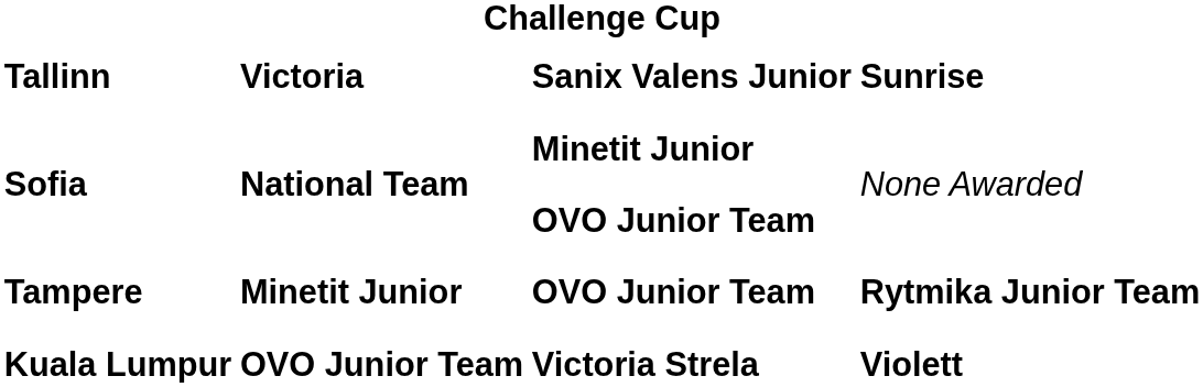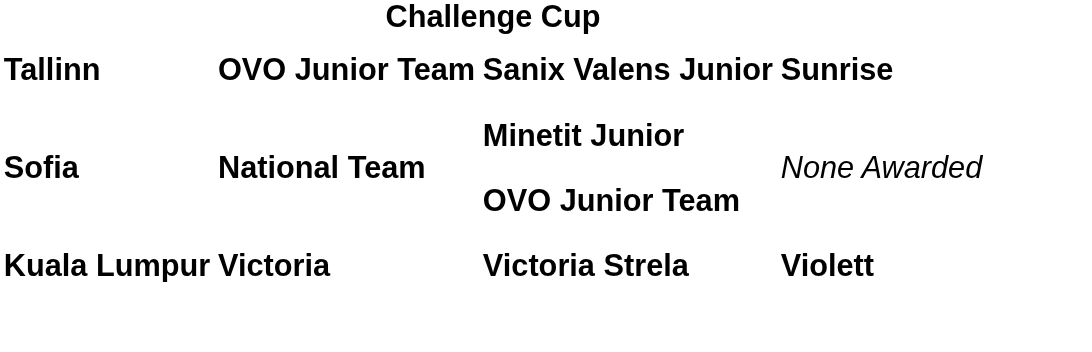 <table>
 <tr>
 <td colspan="4" style="text-align:center;"><strong>Challenge Cup</strong></td>
 </tr>
 <tr>
 <th scope=row style="text-align:left">Tallinn</th>
-<td><strong>Victoria</strong></td>
+<td style="height:30px;"> <strong>OVO Junior Team</strong></td>
 <td style="height:30px;"> <strong>Sanix Valens Junior</strong></td>
 <td style="height:30px;"> <strong>Sunrise</strong></td>
 </tr>
 <tr>
 <th rowspan=2 scope=row style="text-align:left">Sofia</th>
 <td rowspan=2 style="height:30px;"> <strong>National Team</strong></td>
 <td style="height:30px;"> <strong>Minetit Junior</strong></td>
 <td rowspan=2 style="height:30px;"><em>None Awarded</em></td>
 </tr>
 <tr>
 <td style="height:30px;"> <strong>OVO Junior Team</strong></td>
 </tr>
 <tr>
-<th scope=row style="text-align:left">Tampere</th>
-<td style="height:30px;"> <strong>Minetit Junior</strong></td>
-<td style="height:30px;"> <strong>OVO Junior Team</strong></td>
-<td style="height:30px;"> <strong>Rytmika Junior Team</strong></td>
-</tr>
-<tr>
 <th scope=row style="text-align:left">Kuala Lumpur</th>
-<td style="height:30px;"> <strong>OVO Junior Team</strong></td>
+<td><strong>Victoria</strong></td>
 <td><strong>Victoria Strela</strong></td>
 <td style="height:30px;"> <strong>Violett</strong></td>
 </tr>
 <tr>
 </tr>
 </table>
